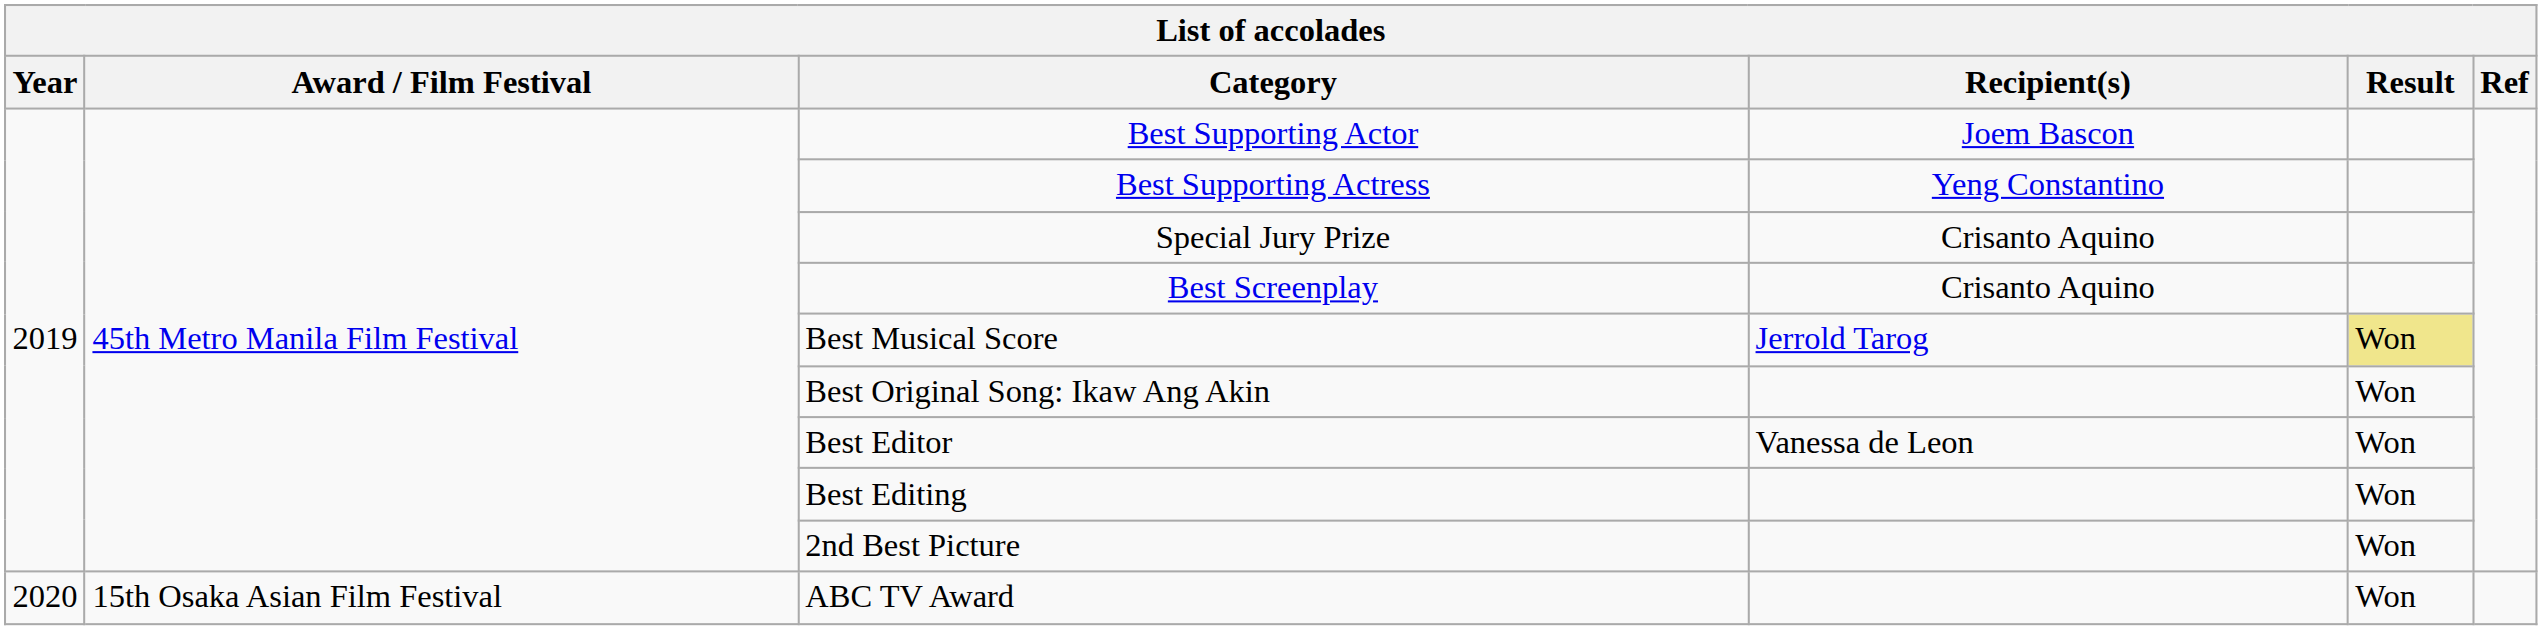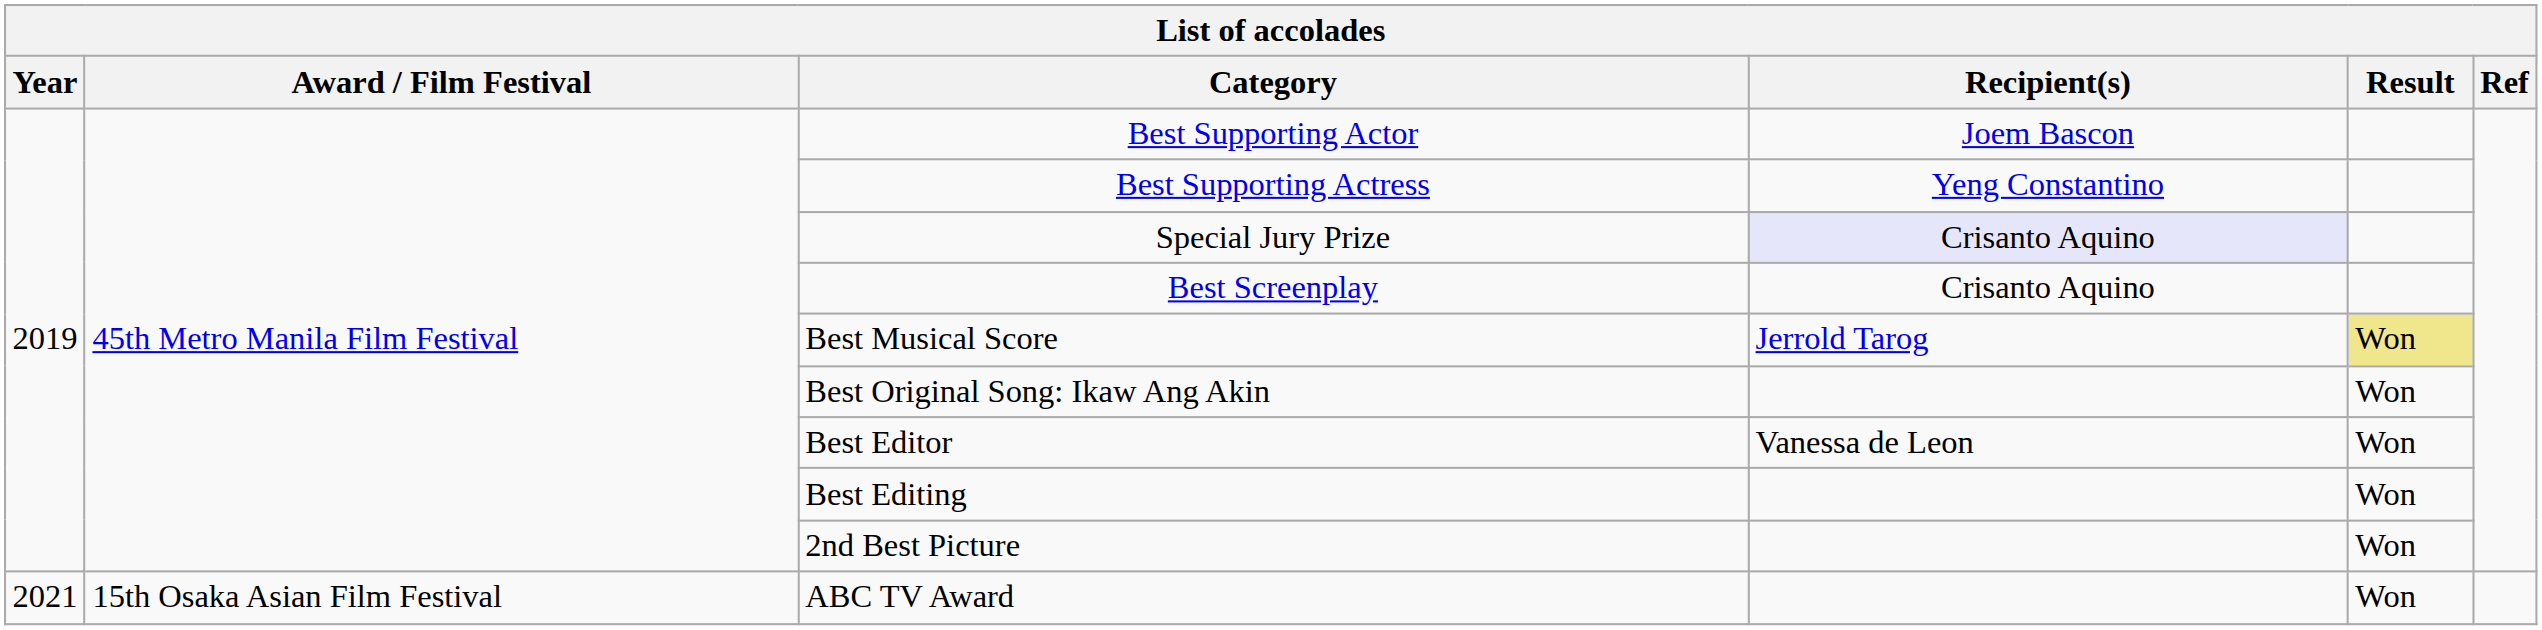 <table class="wikitable sortable">
 <tr>
 <th colspan=6>List of accolades</th>
 </tr>
 <tr>
 <th>Year</th>
 <th scope="col" style="width:30%;">Award / Film Festival</th>
 <th scope="col" style="width:40%;">Category</th>
 <th scope="col" style="width:25%;">Recipient(s)</th>
 <th scope="col" style="width:10%;">Result</th>
 <th>Ref</th>
 </tr>
 <tr>
 <td rowspan="9">2019</td>
 <td rowspan="9"><a href='#'>45th Metro Manila Film Festival</a></td>
 <td align="center"><a href='#'>Best Supporting Actor</a></td>
 <td align="center"><a href='#'>Joem Bascon</a></td>
 <td></td>
 <td rowspan="9"></td>
 </tr>
 <tr>
 <td align="center"><a href='#'>Best Supporting Actress</a></td>
 <td align="center"><a href='#'>Yeng Constantino</a></td>
 <td></td>
 </tr>
 <tr>
 <td align="center">Special Jury Prize</td>
-<td align="center">Crisanto Aquino</td>
+<td align="center" style="background: lavender;">Crisanto Aquino</td>
 <td></td>
 </tr>
 <tr>
 <td align="center"><a href='#'>Best Screenplay</a></td>
 <td align="center">Crisanto Aquino</td>
 <td></td>
 </tr>
 <tr>
 <td>Best Musical Score</td>
 <td><a href='#'>Jerrold Tarog</a></td>
 <td style="background: khaki;">Won</td>
 </tr>
 <tr>
 <td>Best Original Song: Ikaw Ang Akin</td>
 <td></td>
 <td>Won</td>
 </tr>
 <tr>
 <td>Best Editor</td>
 <td>Vanessa de Leon</td>
 <td>Won</td>
 </tr>
 <tr>
 <td>Best Editing</td>
 <td></td>
 <td>Won</td>
 </tr>
 <tr>
 <td>2nd Best Picture</td>
 <td></td>
 <td>Won</td>
 </tr>
 <tr>
-<td>2020</td>
+<td>2021</td>
 <td>15th Osaka Asian Film Festival</td>
 <td>ABC TV Award</td>
 <td></td>
 <td>Won</td>
 <td></td>
 </tr>
 </table>
